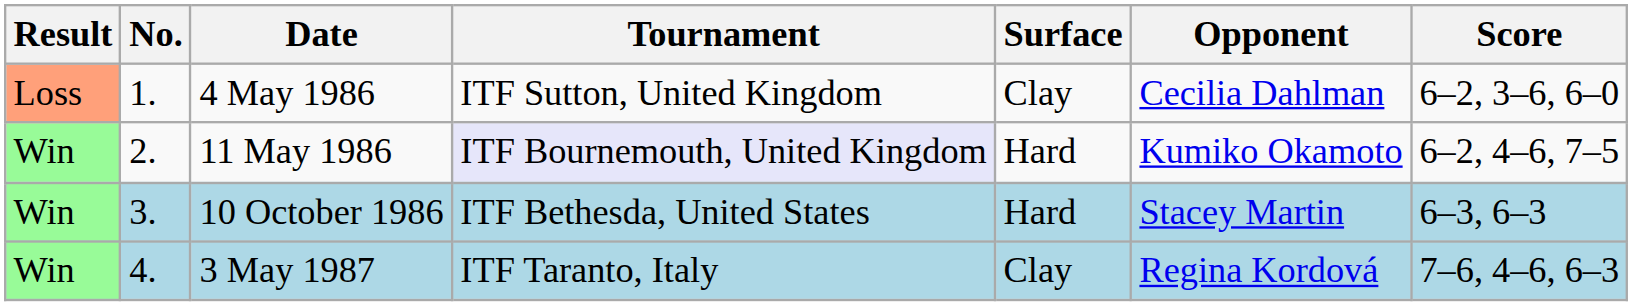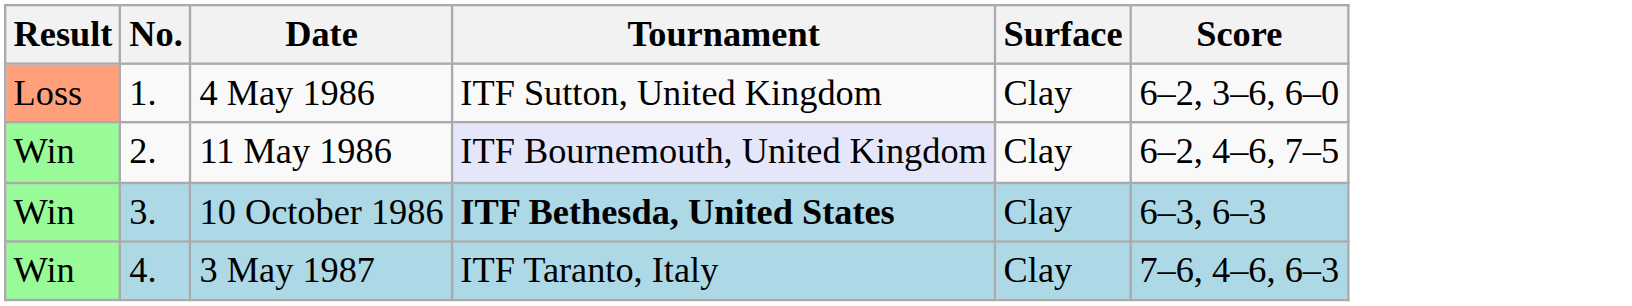 <table class="sortable wikitable" style="font-size:97%;">
 <tr>
 <th>Result</th>
 <th>No.</th>
 <th>Date</th>
 <th>Tournament</th>
 <th>Surface</th>
-<th>Opponent</th>
 <th>Score</th>
 </tr>
 <tr>
 <td style="background:#ffa07a;">Loss</td>
 <td>1.</td>
 <td>4 May 1986</td>
 <td>ITF Sutton, United Kingdom</td>
 <td>Clay</td>
-<td> <a href='#'>Cecilia Dahlman</a></td>
 <td>6–2, 3–6, 6–0</td>
 </tr>
 <tr>
 <td style="background:#98fb98;">Win</td>
 <td>2.</td>
 <td>11 May 1986</td>
 <td style="background: lavender;">ITF Bournemouth, United Kingdom</td>
-<td>Hard</td>
-<td> <a href='#'>Kumiko Okamoto</a></td>
+<td>Clay</td>
 <td>6–2, 4–6, 7–5</td>
 </tr>
 <tr bgcolor=lightblue>
 <td style="background:#98fb98;">Win</td>
 <td>3.</td>
 <td>10 October 1986</td>
-<td>ITF Bethesda, United States</td>
-<td>Hard</td>
-<td> <a href='#'>Stacey Martin</a></td>
+<td><strong>ITF Bethesda, United States</strong></td>
+<td>Clay</td>
 <td>6–3, 6–3</td>
 </tr>
 <tr bgcolor=lightblue>
 <td style="background:#98fb98;">Win</td>
 <td>4.</td>
 <td>3 May 1987</td>
 <td>ITF Taranto, Italy</td>
 <td>Clay</td>
-<td> <a href='#'>Regina Kordová</a></td>
 <td>7–6, 4–6, 6–3</td>
 </tr>
 </table>
